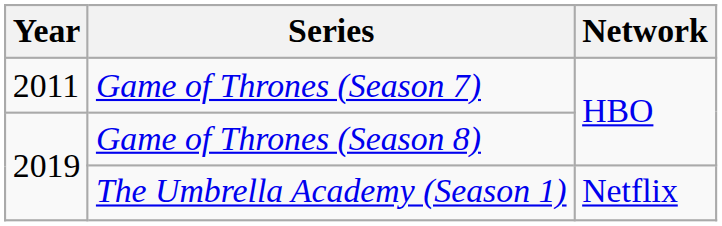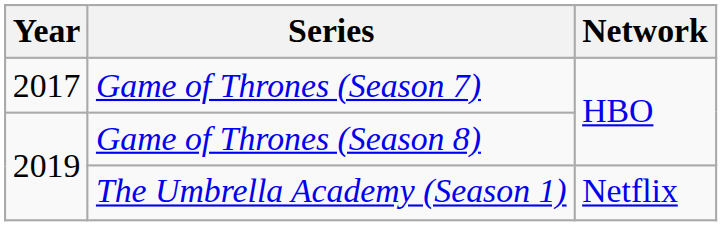 <table class="wikitable sortable">
 <tr>
 <th>Year</th>
 <th>Series</th>
 <th>Network</th>
 </tr>
 <tr>
-<td>2011</td>
+<td>2017</td>
 <td><em><a href='#'>Game of Thrones (Season 7)</a></em></td>
 <td rowspan="2"><a href='#'>HBO</a></td>
 </tr>
 <tr>
 <td rowspan="2">2019</td>
 <td><em><a href='#'>Game of Thrones (Season 8)</a></em></td>
 </tr>
 <tr>
 <td><em><a href='#'>The Umbrella Academy (Season 1)</a></em></td>
 <td rowspan="3"><a href='#'>Netflix</a></td>
 </tr>
 </table>
